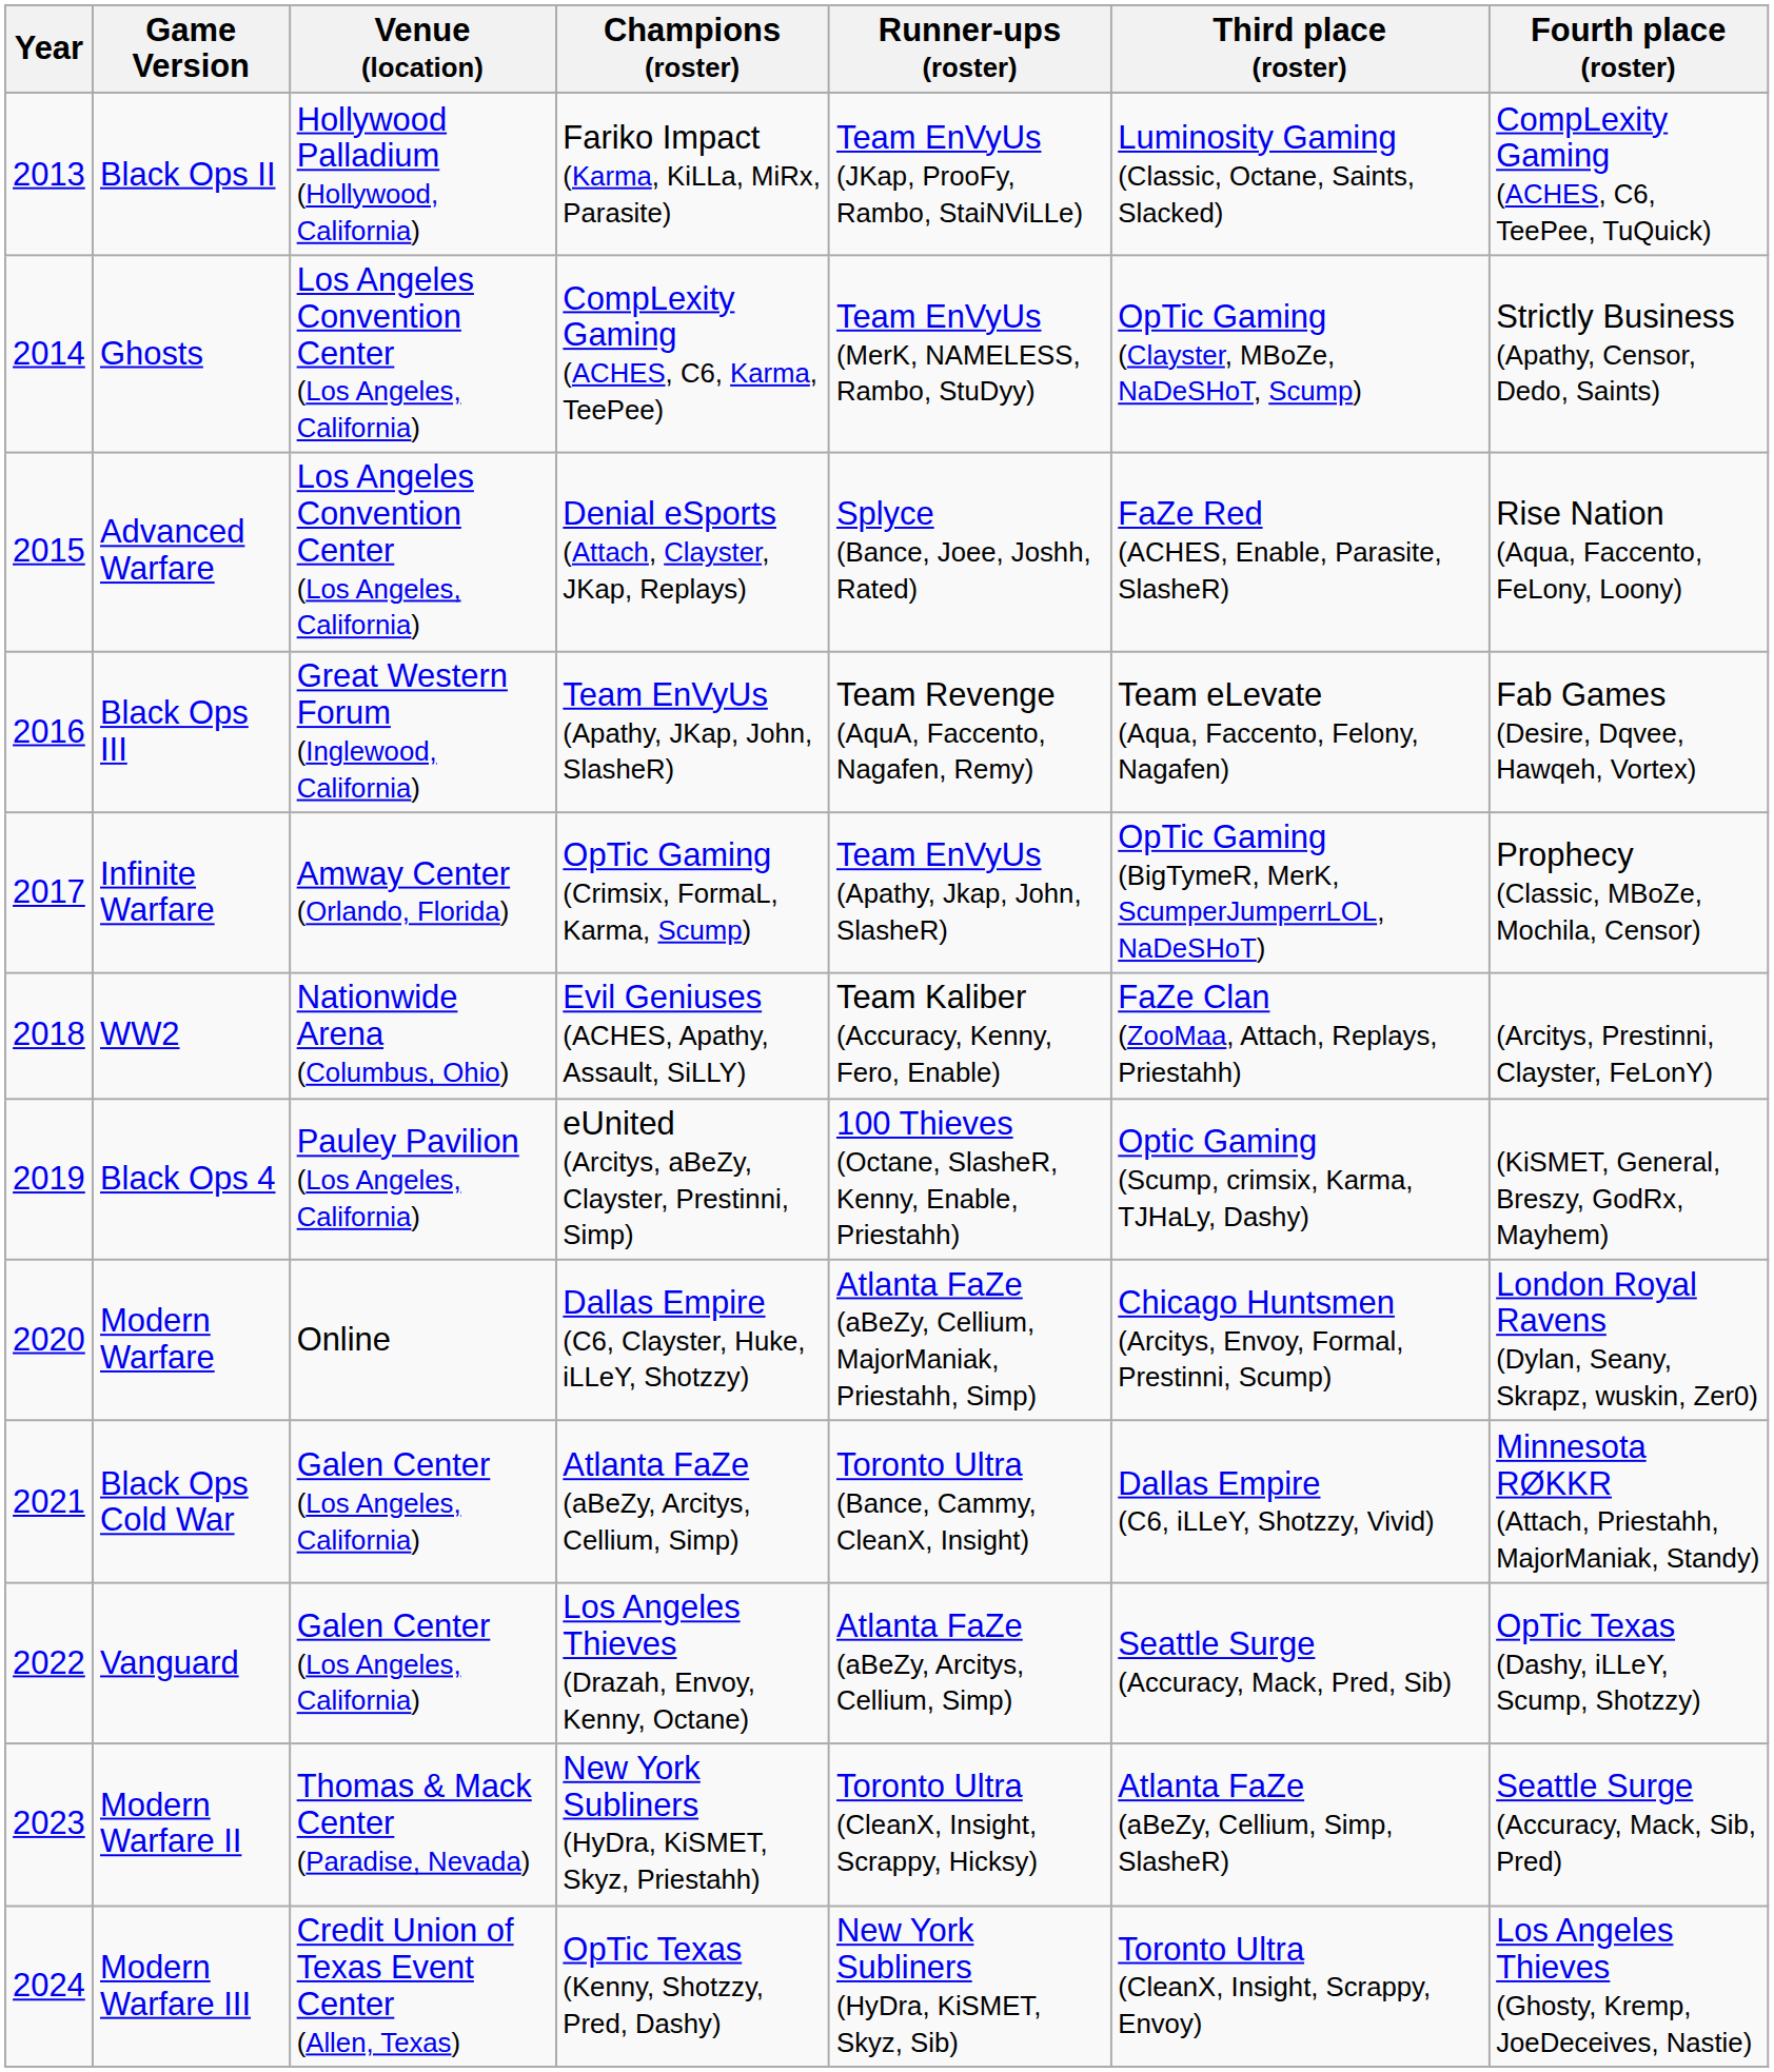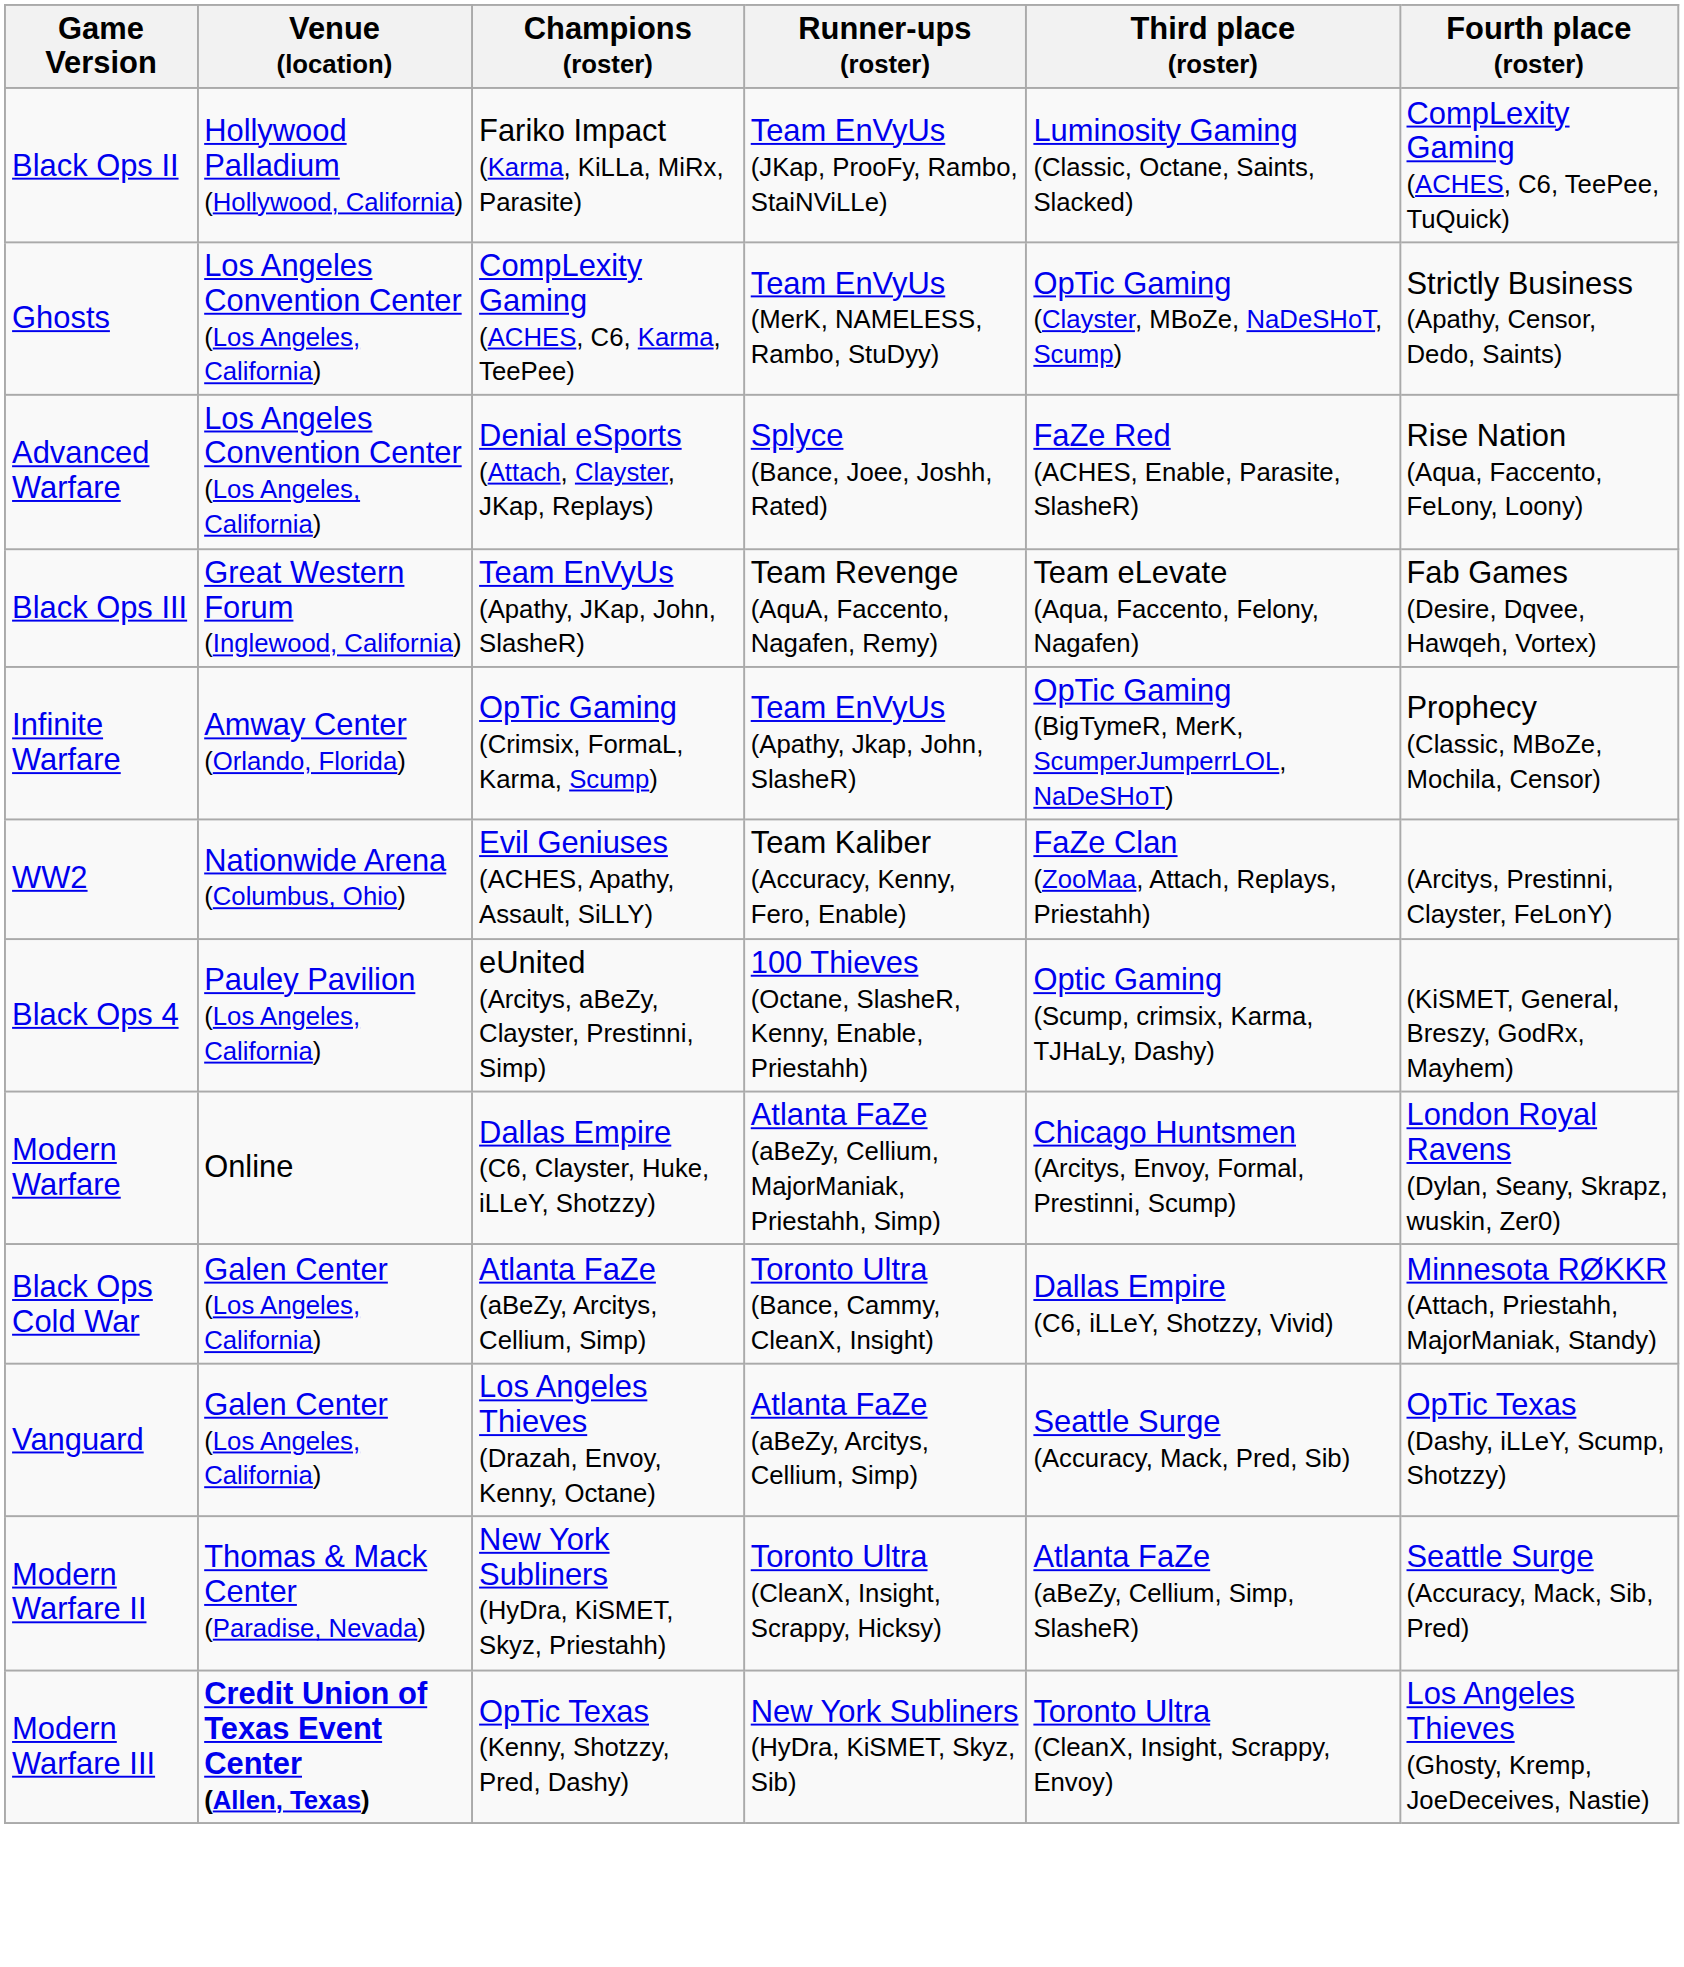 <table class="wikitable">
 <tr>
-<th>Year</th>
 <th>Game Version</th>
 <th>Venue<br><small>(location)</small></th>
 <th>Champions<br><small>(roster)</small></th>
 <th>Runner-ups<br><small>(roster)</small></th>
 <th>Third place<br><small>(roster)</small></th>
 <th>Fourth place<br><small>(roster)</small></th>
 </tr>
 <tr>
-<td><a href='#'>2013</a></td>
 <td><a href='#'>Black Ops II</a></td>
 <td><a href='#'>Hollywood Palladium</a><br><small>(<a href='#'>Hollywood, California</a>)</small></td>
 <td>Fariko Impact<br><small>(<a href='#'>Karma</a>, KiLLa, MiRx, Parasite)</small></td>
 <td><a href='#'>Team EnVyUs</a><br><small>(JKap, ProoFy, Rambo, StaiNViLLe)</small></td>
 <td><a href='#'>Luminosity Gaming</a><br><small>(Classic, Octane, Saints, Slacked)</small></td>
 <td><a href='#'>CompLexity Gaming</a><br><small>(<a href='#'>ACHES</a>, C6, TeePee, TuQuick)</small></td>
 </tr>
 <tr>
-<td><a href='#'>2014</a></td>
 <td><a href='#'>Ghosts</a></td>
 <td><a href='#'>Los Angeles Convention Center</a><br><small>(<a href='#'>Los Angeles, California</a>)</small></td>
 <td><a href='#'>CompLexity Gaming</a><br><small>(<a href='#'>ACHES</a>, C6, <a href='#'>Karma</a>, TeePee)</small></td>
 <td><a href='#'>Team EnVyUs</a><br><small>(MerK, NAMELESS, Rambo, StuDyy)</small></td>
 <td><a href='#'>OpTic Gaming</a><br><small>(<a href='#'>Clayster</a>, MBoZe, <a href='#'>NaDeSHoT</a>, <a href='#'>Scump</a>)</small></td>
 <td>Strictly Business<br><small>(Apathy, Censor, Dedo, Saints)</small></td>
 </tr>
 <tr>
-<td><a href='#'>2015</a></td>
 <td><a href='#'>Advanced Warfare</a></td>
 <td><a href='#'>Los Angeles Convention Center</a><br><small>(<a href='#'>Los Angeles, California</a>)</small></td>
 <td><a href='#'>Denial eSports</a><br><small>(<a href='#'>Attach</a>, <a href='#'>Clayster</a>, JKap, Replays)</small></td>
 <td><a href='#'>Splyce</a><br><small>(Bance, Joee, Joshh, Rated)</small></td>
 <td><a href='#'>FaZe Red</a><br><small>(ACHES, Enable, Parasite, SlasheR)</small></td>
 <td>Rise Nation<br><small>(Aqua, Faccento, FeLony, Loony)</small></td>
 </tr>
 <tr>
-<td><a href='#'>2016</a></td>
 <td><a href='#'>Black Ops III</a></td>
 <td><a href='#'>Great Western Forum</a><br><small>(<a href='#'>Inglewood, California</a>)</small></td>
 <td><a href='#'>Team EnVyUs</a><br><small>(Apathy, JKap, John, SlasheR)</small></td>
 <td>Team Revenge<br><small>(AquA, Faccento, Nagafen, Remy)</small></td>
 <td>Team eLevate<br><small>(Aqua, Faccento, Felony, Nagafen)</small></td>
 <td>Fab Games<br><small>(Desire, Dqvee, Hawqeh, Vortex)</small></td>
 </tr>
 <tr>
-<td><a href='#'>2017</a></td>
 <td><a href='#'>Infinite Warfare</a></td>
 <td><a href='#'>Amway Center</a><br><small>(<a href='#'>Orlando, Florida</a>)</small></td>
 <td><a href='#'>OpTic Gaming</a><br><small>(Crimsix, FormaL, Karma, <a href='#'>Scump</a>)</small></td>
 <td><a href='#'>Team EnVyUs</a><br><small>(Apathy, Jkap, John, SlasheR)</small></td>
 <td><a href='#'>OpTic Gaming</a><br><small>(BigTymeR, MerK, <a href='#'>ScumperJumperrLOL</a>, <a href='#'>NaDeSHoT</a>)</small></td>
 <td>Prophecy<br><small>(Classic, MBoZe, Mochila, Censor)</small></td>
 </tr>
 <tr>
-<td><a href='#'>2018</a></td>
 <td><a href='#'>WW2</a></td>
 <td><a href='#'>Nationwide Arena</a><br><small>(<a href='#'>Columbus, Ohio</a>)</small></td>
 <td><a href='#'>Evil Geniuses</a><br><small>(ACHES, Apathy, Assault, SiLLY)</small></td>
 <td>Team Kaliber<br><small>(Accuracy, Kenny, Fero, Enable)</small></td>
 <td><a href='#'>FaZe Clan</a><br><small>(<a href='#'>ZooMaa</a>, Attach, Replays, Priestahh)</small></td>
 <td><br><small>(Arcitys, Prestinni, Clayster, FeLonY)</small></td>
 </tr>
 <tr>
-<td><a href='#'>2019</a></td>
 <td><a href='#'>Black Ops 4</a></td>
 <td><a href='#'>Pauley Pavilion</a><br><small>(<a href='#'>Los Angeles, California</a>)</small></td>
 <td>eUnited<br><small>(Arcitys, aBeZy, Clayster, Prestinni, Simp)</small></td>
 <td><a href='#'>100 Thieves</a><br><small>(Octane, SlasheR, Kenny, Enable, Priestahh)</small></td>
 <td><a href='#'>Optic Gaming</a><br><small>(Scump, crimsix, Karma, TJHaLy, Dashy)</small></td>
 <td><br><small>(KiSMET, General, Breszy, GodRx, Mayhem)</small></td>
 </tr>
 <tr>
-<td><a href='#'>2020</a></td>
 <td><a href='#'>Modern Warfare</a></td>
 <td>Online</td>
 <td><a href='#'>Dallas Empire</a><br><small>(C6, Clayster, Huke, iLLeY, Shotzzy)</small></td>
 <td><a href='#'>Atlanta FaZe</a><br><small>(aBeZy, Cellium, MajorManiak, Priestahh, Simp)</small></td>
 <td><a href='#'>Chicago Huntsmen</a><br><small>(Arcitys, Envoy, Formal, Prestinni, Scump)</small></td>
 <td><a href='#'>London Royal Ravens</a><br><small>(Dylan, Seany, Skrapz, wuskin, Zer0)</small></td>
 </tr>
 <tr>
-<td><a href='#'>2021</a></td>
 <td><a href='#'>Black Ops Cold War</a></td>
 <td><a href='#'>Galen Center</a><br><small>(<a href='#'>Los Angeles, California</a>)</small></td>
 <td><a href='#'>Atlanta FaZe</a><br><small>(aBeZy, Arcitys, Cellium, Simp)</small></td>
 <td><a href='#'>Toronto Ultra</a><br><small>(Bance, Cammy, CleanX, Insight)</small></td>
 <td><a href='#'>Dallas Empire</a><br><small>(C6, iLLeY, Shotzzy, Vivid)</small></td>
 <td><a href='#'>Minnesota RØKKR</a><br><small>(Attach, Priestahh, MajorManiak, Standy)</small></td>
 </tr>
 <tr>
-<td><a href='#'>2022</a></td>
 <td><a href='#'>Vanguard</a></td>
 <td><a href='#'>Galen Center</a><br><small>(<a href='#'>Los Angeles, California</a>)</small></td>
 <td><a href='#'>Los Angeles Thieves</a><br><small>(Drazah, Envoy, Kenny, Octane)</small></td>
 <td><a href='#'>Atlanta FaZe</a><br><small>(aBeZy, Arcitys, Cellium, Simp)</small></td>
 <td><a href='#'>Seattle Surge</a><br><small>(Accuracy, Mack, Pred, Sib)</small></td>
 <td><a href='#'>OpTic Texas</a><br><small>(Dashy, iLLeY, Scump, Shotzzy)</small></td>
 </tr>
 <tr>
-<td><a href='#'>2023</a></td>
 <td><a href='#'>Modern Warfare II</a></td>
 <td><a href='#'>Thomas & Mack Center</a><br><small>(<a href='#'>Paradise, Nevada</a>)</small></td>
 <td><a href='#'>New York Subliners</a><br><small>(HyDra, KiSMET, Skyz, Priestahh)</small></td>
 <td><a href='#'>Toronto Ultra</a><br><small>(CleanX, Insight, Scrappy, Hicksy)</small></td>
 <td><a href='#'>Atlanta FaZe</a><br><small>(aBeZy, Cellium, Simp, SlasheR)</small></td>
 <td><a href='#'>Seattle Surge</a><br><small>(Accuracy, Mack, Sib, Pred)</small></td>
 </tr>
 <tr>
-<td><a href='#'>2024</a></td>
 <td><a href='#'>Modern Warfare III</a></td>
-<td><a href='#'>Credit Union of Texas Event Center</a><br><small>(<a href='#'>Allen, Texas</a>)</small></td>
+<td><strong><a href='#'>Credit Union of Texas Event Center</a><br><small>(<a href='#'>Allen, Texas</a>)</small></strong></td>
 <td><a href='#'>OpTic Texas</a><br><small>(Kenny, Shotzzy, Pred, Dashy)</small></td>
 <td><a href='#'>New York Subliners</a><br><small>(HyDra, KiSMET, Skyz, Sib)</small></td>
 <td><a href='#'>Toronto Ultra</a><br><small>(CleanX, Insight, Scrappy, Envoy)</small></td>
 <td><a href='#'>Los Angeles Thieves</a><br><small>(Ghosty, Kremp, JoeDeceives, Nastie)</small></td>
 </tr>
 </table>
